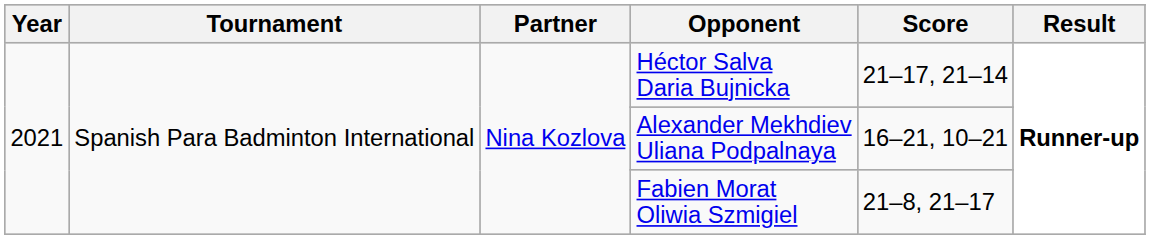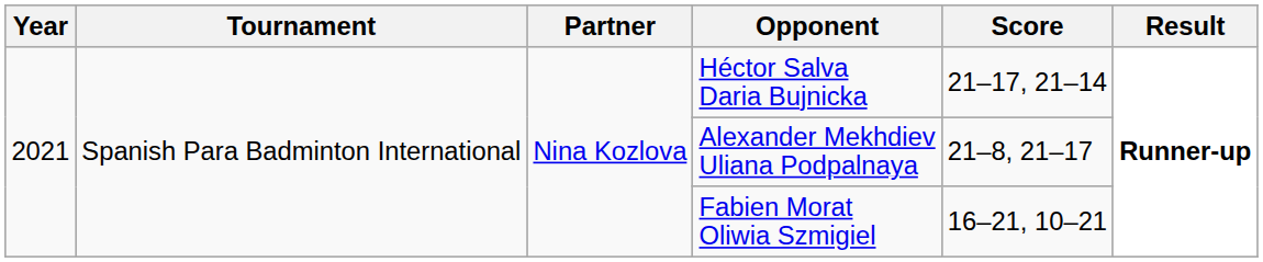 <table class="sortable wikitable" style="font-size: 90%;">
 <tr>
 <th>Year</th>
 <th>Tournament</th>
 <th>Partner</th>
 <th>Opponent</th>
 <th>Score</th>
 <th>Result</th>
 </tr>
 <tr>
 <td rowspan="3" align="center">2021</td>
 <td rowspan="3" align="left">Spanish Para Badminton International</td>
 <td rowspan="3" align="left"> <a href='#'>Nina Kozlova</a></td>
 <td align="left"> <a href='#'>Héctor Salva</a><br> <a href='#'>Daria Bujnicka</a></td>
 <td align="left">21–17, 21–14</td>
 <td rowspan="3" style="text-align:left; background:white"> <strong>Runner-up</strong></td>
 </tr>
 <tr>
 <td> <a href='#'>Alexander Mekhdiev</a><br> <a href='#'>Uliana Podpalnaya</a></td>
-<td>16–21, 10–21</td>
+<td>21–8, 21–17</td>
 </tr>
 <tr>
 <td> <a href='#'>Fabien Morat</a><br> <a href='#'>Oliwia Szmigiel</a></td>
-<td>21–8, 21–17</td>
+<td>16–21, 10–21</td>
 </tr>
 </table>
